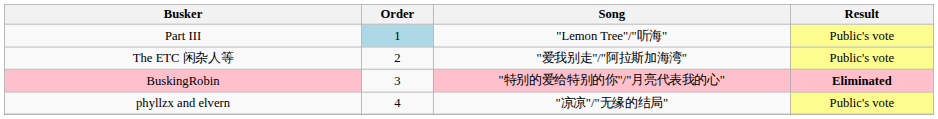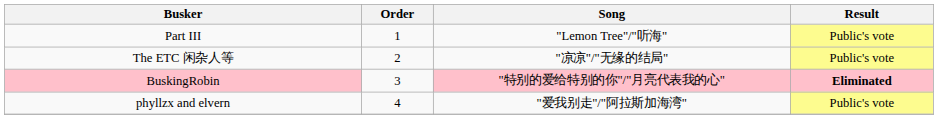 <table class="wikitable" style="text-align:center; ">
 <tr>
 <th style="width:25%;">Busker</th>
 <th style="width:05%;">Order</th>
 <th style="width:25%;">Song</th>
 <th style="width:10%;">Result</th>
 </tr>
 <tr>
 <td>Part III</td>
-<td style="background: lightblue;">1</td>
+<td>1</td>
 <td>"Lemon Tree"/"听海"</td>
 <td style="background:#fdfc8f">Public's vote</td>
 </tr>
 <tr>
 <td>The ETC 闲杂人等</td>
 <td>2</td>
-<td>"爱我别走"/"阿拉斯加海湾"</td>
+<td>"凉凉"/"无缘的结局"</td>
 <td style="background:#fdfc8f">Public's vote</td>
 </tr>
 <tr>
 <td style="background:pink">BuskingRobin</td>
 <td>3</td>
 <td style="background:pink">"特别的爱给特别的你"/"月亮代表我的心"</td>
 <td style="background:pink"><strong>Eliminated</strong></td>
 </tr>
 <tr>
 <td>phyllzx and elvern</td>
 <td>4</td>
-<td>"凉凉"/"无缘的结局"</td>
+<td>"爱我别走"/"阿拉斯加海湾"</td>
 <td style="background:#fdfc8f">Public's vote</td>
 </tr>
 <tr>
 </tr>
 </table>
